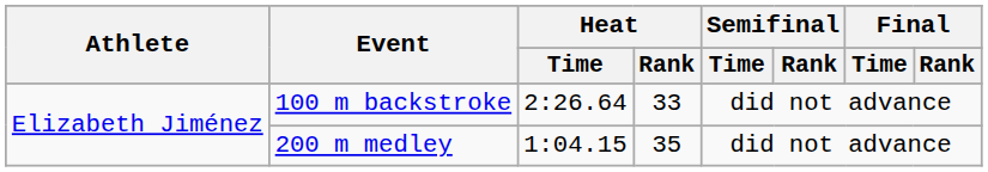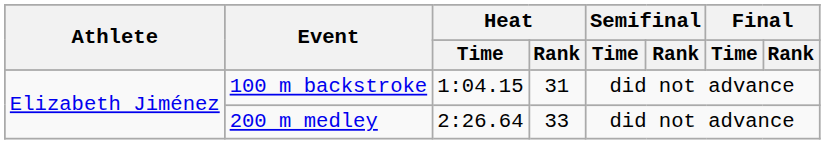 <table class="wikitable" style="text-align:center; font-size:90%">
 <tr>
 <th rowspan="2">Athlete</th>
 <th rowspan="2">Event</th>
 <th colspan="2">Heat</th>
 <th colspan="2">Semifinal</th>
 <th colspan="2">Final</th>
 </tr>
 <tr style="font-size:95%">
 <th>Time</th>
 <th>Rank</th>
 <th>Time</th>
 <th>Rank</th>
 <th>Time</th>
 <th>Rank</th>
 </tr>
 <tr>
 <td align=left rowspan=2><a href='#'>Elizabeth Jiménez</a></td>
 <td align=left><a href='#'>100 m backstroke</a></td>
+<td>1:04.15</td>
+<td>31</td>
+<td colspan=4>did not advance</td>
+</tr>
+<tr>
+<td align=left><a href='#'>200 m medley</a></td>
 <td>2:26.64</td>
 <td>33</td>
 <td colspan=4>did not advance</td>
 </tr>
-<tr>
-<td align=left><a href='#'>200 m medley</a></td>
-<td>1:04.15</td>
-<td>35</td>
-<td colspan=4>did not advance</td>
-</tr>
 </table>
